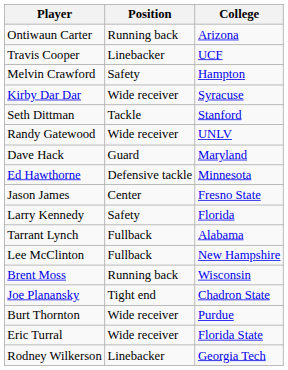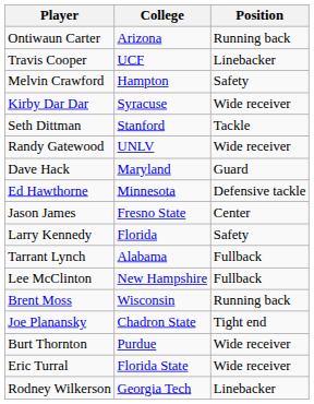 <table class="wikitable">
 <tr>
 <th>Player</th>
+<th>College</th>
 <th>Position</th>
-<th>College</th>
 </tr>
 <tr>
 <td>Ontiwaun Carter</td>
+<td><a href='#'>Arizona</a></td>
 <td>Running back</td>
-<td><a href='#'>Arizona</a></td>
 </tr>
 <tr>
 <td>Travis Cooper</td>
+<td><a href='#'>UCF</a></td>
 <td>Linebacker</td>
-<td><a href='#'>UCF</a></td>
 </tr>
 <tr>
 <td>Melvin Crawford</td>
+<td><a href='#'>Hampton</a></td>
 <td>Safety</td>
-<td><a href='#'>Hampton</a></td>
 </tr>
 <tr>
 <td><a href='#'>Kirby Dar Dar</a></td>
+<td><a href='#'>Syracuse</a></td>
 <td>Wide receiver</td>
-<td><a href='#'>Syracuse</a></td>
 </tr>
 <tr>
 <td>Seth Dittman</td>
+<td><a href='#'>Stanford</a></td>
 <td>Tackle</td>
-<td><a href='#'>Stanford</a></td>
 </tr>
 <tr>
 <td>Randy Gatewood</td>
+<td><a href='#'>UNLV</a></td>
 <td>Wide receiver</td>
-<td><a href='#'>UNLV</a></td>
 </tr>
 <tr>
 <td>Dave Hack</td>
+<td><a href='#'>Maryland</a></td>
 <td>Guard</td>
-<td><a href='#'>Maryland</a></td>
 </tr>
 <tr>
 <td><a href='#'>Ed Hawthorne</a></td>
+<td><a href='#'>Minnesota</a></td>
 <td>Defensive tackle</td>
-<td><a href='#'>Minnesota</a></td>
 </tr>
 <tr>
 <td>Jason James</td>
+<td><a href='#'>Fresno State</a></td>
 <td>Center</td>
-<td><a href='#'>Fresno State</a></td>
 </tr>
 <tr>
 <td>Larry Kennedy</td>
+<td><a href='#'>Florida</a></td>
 <td>Safety</td>
-<td><a href='#'>Florida</a></td>
 </tr>
 <tr>
 <td>Tarrant Lynch</td>
+<td><a href='#'>Alabama</a></td>
 <td>Fullback</td>
-<td><a href='#'>Alabama</a></td>
 </tr>
 <tr>
 <td>Lee McClinton</td>
+<td><a href='#'>New Hampshire</a></td>
 <td>Fullback</td>
-<td><a href='#'>New Hampshire</a></td>
 </tr>
 <tr>
 <td><a href='#'>Brent Moss</a></td>
+<td><a href='#'>Wisconsin</a></td>
 <td>Running back</td>
-<td><a href='#'>Wisconsin</a></td>
 </tr>
 <tr>
 <td><a href='#'>Joe Planansky</a></td>
+<td><a href='#'>Chadron State</a></td>
 <td>Tight end</td>
-<td><a href='#'>Chadron State</a></td>
 </tr>
 <tr>
 <td>Burt Thornton</td>
+<td><a href='#'>Purdue</a></td>
 <td>Wide receiver</td>
-<td><a href='#'>Purdue</a></td>
 </tr>
 <tr>
 <td>Eric Turral</td>
+<td><a href='#'>Florida State</a></td>
 <td>Wide receiver</td>
-<td><a href='#'>Florida State</a></td>
 </tr>
 <tr>
 <td>Rodney Wilkerson</td>
+<td><a href='#'>Georgia Tech</a></td>
 <td>Linebacker</td>
-<td><a href='#'>Georgia Tech</a></td>
 </tr>
 </table>
